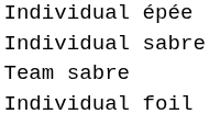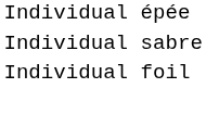 <table>
 <tr>
 <td rowspan=2>Individual épée</td>
 <td rowspan=2></td>
 <td rowspan=2></td>
 <td></td>
 </tr>
 <tr>
 <td></td>
 </tr>
 <tr>
 <td rowspan=2>Individual sabre</td>
 <td rowspan=2></td>
 <td rowspan=2></td>
 <td></td>
 </tr>
 <tr>
 <td></td>
 </tr>
 <tr>
-<td>Team sabre</td>
-<td></td>
-<td></td>
-<td></td>
-</tr>
-<tr>
 <td rowspan=2>Individual foil</td>
 <td rowspan=2></td>
 <td rowspan=2></td>
 <td></td>
 </tr>
 <tr>
 <td></td>
 </tr>
 <tr>
 </tr>
 </table>
